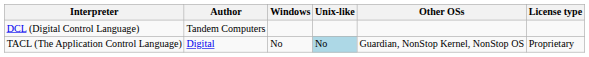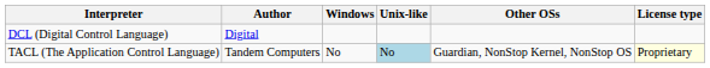 <table class="wikitable sortable">
 <tr>
 <th>Interpreter</th>
 <th>Author</th>
 <th>Windows</th>
 <th>Unix-like</th>
 <th>Other OSs</th>
 <th>License type</th>
 </tr>
 <tr>
 <td><a href='#'>DCL</a> (Digital Control Language)</td>
-<td>Tandem Computers</td>
+<td><a href='#'>Digital</a></td>
 <td></td>
 <td></td>
 <td></td>
 <td></td>
 </tr>
 <tr>
 <td>TACL (The Application Control Language)</td>
-<td><a href='#'>Digital</a></td>
+<td>Tandem Computers</td>
 <td>No</td>
 <td style="background: lightblue;">No</td>
 <td>Guardian, NonStop Kernel, NonStop OS</td>
-<td>Proprietary</td>
+<td style="background: lightyellow;">Proprietary</td>
 </tr>
 </table>
